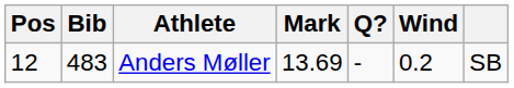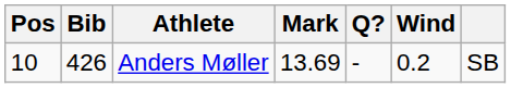 <table class="wikitable">
 <tr>
 <th>Pos</th>
 <th>Bib</th>
 <th>Athlete</th>
 <th>Mark</th>
 <th>Q?</th>
 <th>Wind</th>
 <th></th>
 </tr>
 <tr>
-<td>12</td>
-<td>483</td>
+<td>10</td>
+<td>426</td>
 <td><a href='#'>Anders Møller</a></td>
 <td>13.69</td>
 <td>-</td>
 <td>0.2</td>
 <td>SB</td>
 </tr>
 </table>
